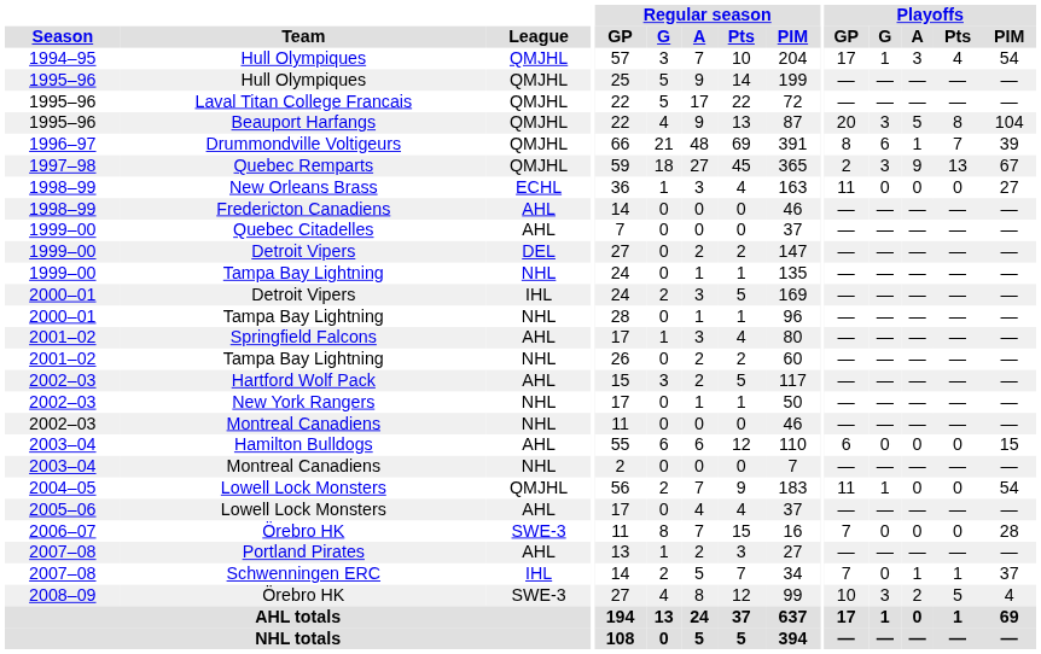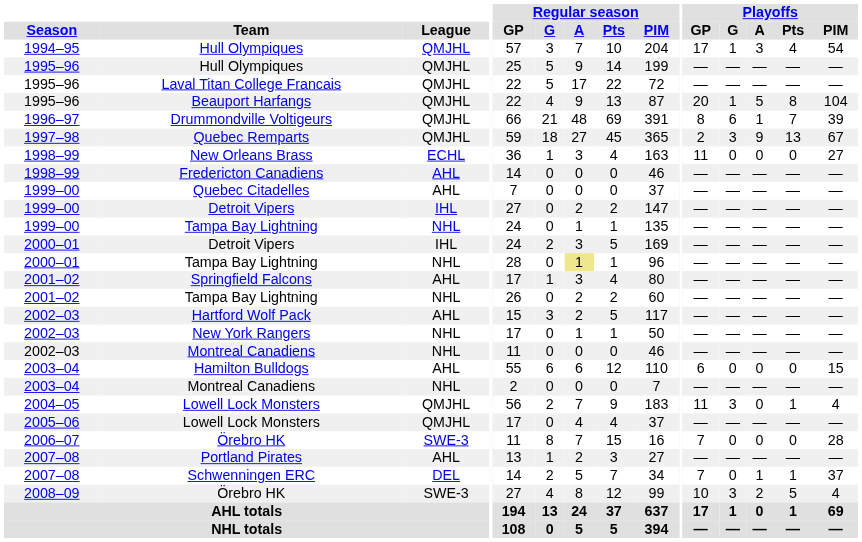 <table border="0" cellpadding="1" cellspacing="0" style="text-align:center; width:60em">
 <tr bgcolor="#e0e0e0">
 <th colspan="3" bgcolor="#ffffff"></th>
 <th rowspan="100" bgcolor="#ffffff"></th>
 <th colspan="5"><a href='#'>Regular season</a></th>
 <th rowspan="100" bgcolor="#ffffff"></th>
 <th colspan="5"><a href='#'>Playoffs</a></th>
 </tr>
 <tr bgcolor="#e0e0e0">
 <th><a href='#'>Season</a></th>
 <th>Team</th>
 <th>League</th>
 <th>GP</th>
 <th><a href='#'>G</a></th>
 <th><a href='#'>A</a></th>
 <th><a href='#'>Pts</a></th>
 <th><a href='#'>PIM</a></th>
 <th>GP</th>
 <th>G</th>
 <th>A</th>
 <th>Pts</th>
 <th>PIM</th>
 </tr>
 <tr>
 <td><a href='#'>1994–95</a></td>
 <td><a href='#'>Hull Olympiques</a></td>
 <td><a href='#'>QMJHL</a></td>
 <td>57</td>
 <td>3</td>
 <td>7</td>
 <td>10</td>
 <td>204</td>
 <td>17</td>
 <td>1</td>
 <td>3</td>
 <td>4</td>
 <td>54</td>
 </tr>
 <tr bgcolor="#f0f0f0">
 <td><a href='#'>1995–96</a></td>
 <td>Hull Olympiques</td>
 <td>QMJHL</td>
 <td>25</td>
 <td>5</td>
 <td>9</td>
 <td>14</td>
 <td>199</td>
 <td>—</td>
 <td>—</td>
 <td>—</td>
 <td>—</td>
 <td>—</td>
 </tr>
 <tr>
 <td>1995–96</td>
 <td><a href='#'>Laval Titan College Francais</a></td>
 <td>QMJHL</td>
 <td>22</td>
 <td>5</td>
 <td>17</td>
 <td>22</td>
 <td>72</td>
 <td>—</td>
 <td>—</td>
 <td>—</td>
 <td>—</td>
 <td>—</td>
 </tr>
 <tr bgcolor="#f0f0f0">
 <td>1995–96</td>
 <td><a href='#'>Beauport Harfangs</a></td>
 <td>QMJHL</td>
 <td>22</td>
 <td>4</td>
 <td>9</td>
 <td>13</td>
 <td>87</td>
 <td>20</td>
-<td>3</td>
+<td>1</td>
 <td>5</td>
 <td>8</td>
 <td>104</td>
 </tr>
 <tr>
 <td><a href='#'>1996–97</a></td>
 <td><a href='#'>Drummondville Voltigeurs</a></td>
 <td>QMJHL</td>
 <td>66</td>
 <td>21</td>
 <td>48</td>
 <td>69</td>
 <td>391</td>
 <td>8</td>
 <td>6</td>
 <td>1</td>
 <td>7</td>
 <td>39</td>
 </tr>
 <tr bgcolor="#f0f0f0">
 <td><a href='#'>1997–98</a></td>
 <td><a href='#'>Quebec Remparts</a></td>
 <td>QMJHL</td>
 <td>59</td>
 <td>18</td>
 <td>27</td>
 <td>45</td>
 <td>365</td>
 <td>2</td>
 <td>3</td>
 <td>9</td>
 <td>13</td>
 <td>67</td>
 </tr>
 <tr>
 <td><a href='#'>1998–99</a></td>
 <td><a href='#'>New Orleans Brass</a></td>
 <td><a href='#'>ECHL</a></td>
 <td>36</td>
 <td>1</td>
 <td>3</td>
 <td>4</td>
 <td>163</td>
 <td>11</td>
 <td>0</td>
 <td>0</td>
 <td>0</td>
 <td>27</td>
 </tr>
 <tr bgcolor="#f0f0f0">
 <td><a href='#'>1998–99</a></td>
 <td><a href='#'>Fredericton Canadiens</a></td>
 <td><a href='#'>AHL</a></td>
 <td>14</td>
 <td>0</td>
 <td>0</td>
 <td>0</td>
 <td>46</td>
 <td>—</td>
 <td>—</td>
 <td>—</td>
 <td>—</td>
 <td>—</td>
 </tr>
 <tr>
 <td><a href='#'>1999–00</a></td>
 <td><a href='#'>Quebec Citadelles</a></td>
 <td>AHL</td>
 <td>7</td>
 <td>0</td>
 <td>0</td>
 <td>0</td>
 <td>37</td>
 <td>—</td>
 <td>—</td>
 <td>—</td>
 <td>—</td>
 <td>—</td>
 </tr>
 <tr bgcolor="#f0f0f0">
 <td><a href='#'>1999–00</a></td>
 <td><a href='#'>Detroit Vipers</a></td>
-<td><a href='#'>DEL</a></td>
+<td><a href='#'>IHL</a></td>
 <td>27</td>
 <td>0</td>
 <td>2</td>
 <td>2</td>
 <td>147</td>
 <td>—</td>
 <td>—</td>
 <td>—</td>
 <td>—</td>
 <td>—</td>
 </tr>
 <tr>
 <td><a href='#'>1999–00</a></td>
 <td><a href='#'>Tampa Bay Lightning</a></td>
 <td><a href='#'>NHL</a></td>
 <td>24</td>
 <td>0</td>
 <td>1</td>
 <td>1</td>
 <td>135</td>
 <td>—</td>
 <td>—</td>
 <td>—</td>
 <td>—</td>
 <td>—</td>
 </tr>
 <tr bgcolor="#f0f0f0">
 <td><a href='#'>2000–01</a></td>
 <td>Detroit Vipers</td>
 <td>IHL</td>
 <td>24</td>
 <td>2</td>
 <td>3</td>
 <td>5</td>
 <td>169</td>
 <td>—</td>
 <td>—</td>
 <td>—</td>
 <td>—</td>
 <td>—</td>
 </tr>
 <tr>
 <td><a href='#'>2000–01</a></td>
 <td>Tampa Bay Lightning</td>
 <td>NHL</td>
 <td>28</td>
 <td>0</td>
-<td>1</td>
+<td style="background: khaki;">1</td>
 <td>1</td>
 <td>96</td>
 <td>—</td>
 <td>—</td>
 <td>—</td>
 <td>—</td>
 <td>—</td>
 </tr>
 <tr bgcolor="#f0f0f0">
 <td><a href='#'>2001–02</a></td>
 <td><a href='#'>Springfield Falcons</a></td>
 <td>AHL</td>
 <td>17</td>
 <td>1</td>
 <td>3</td>
 <td>4</td>
 <td>80</td>
 <td>—</td>
 <td>—</td>
 <td>—</td>
 <td>—</td>
 <td>—</td>
 </tr>
 <tr>
 <td><a href='#'>2001–02</a></td>
 <td>Tampa Bay Lightning</td>
 <td>NHL</td>
 <td>26</td>
 <td>0</td>
 <td>2</td>
 <td>2</td>
 <td>60</td>
 <td>—</td>
 <td>—</td>
 <td>—</td>
 <td>—</td>
 <td>—</td>
 </tr>
 <tr bgcolor="#f0f0f0">
 <td><a href='#'>2002–03</a></td>
 <td><a href='#'>Hartford Wolf Pack</a></td>
 <td>AHL</td>
 <td>15</td>
 <td>3</td>
 <td>2</td>
 <td>5</td>
 <td>117</td>
 <td>—</td>
 <td>—</td>
 <td>—</td>
 <td>—</td>
 <td>—</td>
 </tr>
 <tr>
 <td><a href='#'>2002–03</a></td>
 <td><a href='#'>New York Rangers</a></td>
 <td>NHL</td>
 <td>17</td>
 <td>0</td>
 <td>1</td>
 <td>1</td>
 <td>50</td>
 <td>—</td>
 <td>—</td>
 <td>—</td>
 <td>—</td>
 <td>—</td>
 </tr>
 <tr bgcolor="#f0f0f0">
 <td>2002–03</td>
 <td><a href='#'>Montreal Canadiens</a></td>
 <td>NHL</td>
 <td>11</td>
 <td>0</td>
 <td>0</td>
 <td>0</td>
 <td>46</td>
 <td>—</td>
 <td>—</td>
 <td>—</td>
 <td>—</td>
 <td>—</td>
 </tr>
 <tr>
 <td><a href='#'>2003–04</a></td>
 <td><a href='#'>Hamilton Bulldogs</a></td>
 <td>AHL</td>
 <td>55</td>
 <td>6</td>
 <td>6</td>
 <td>12</td>
 <td>110</td>
 <td>6</td>
 <td>0</td>
 <td>0</td>
 <td>0</td>
 <td>15</td>
 </tr>
 <tr bgcolor="#f0f0f0">
 <td><a href='#'>2003–04</a></td>
 <td>Montreal Canadiens</td>
 <td>NHL</td>
 <td>2</td>
 <td>0</td>
 <td>0</td>
 <td>0</td>
 <td>7</td>
 <td>—</td>
 <td>—</td>
 <td>—</td>
 <td>—</td>
 <td>—</td>
 </tr>
 <tr>
 <td><a href='#'>2004–05</a></td>
 <td><a href='#'>Lowell Lock Monsters</a></td>
 <td>QMJHL</td>
 <td>56</td>
 <td>2</td>
 <td>7</td>
 <td>9</td>
 <td>183</td>
 <td>11</td>
+<td>3</td>
+<td>0</td>
 <td>1</td>
-<td>0</td>
-<td>0</td>
-<td>54</td>
+<td>4</td>
 </tr>
 <tr bgcolor="#f0f0f0">
 <td><a href='#'>2005–06</a></td>
 <td>Lowell Lock Monsters</td>
-<td>AHL</td>
+<td>QMJHL</td>
 <td>17</td>
 <td>0</td>
 <td>4</td>
 <td>4</td>
 <td>37</td>
 <td>—</td>
 <td>—</td>
 <td>—</td>
 <td>—</td>
 <td>—</td>
 </tr>
 <tr>
 <td><a href='#'>2006–07</a></td>
 <td><a href='#'>Örebro HK</a></td>
 <td><a href='#'>SWE-3</a></td>
 <td>11</td>
 <td>8</td>
 <td>7</td>
 <td>15</td>
 <td>16</td>
 <td>7</td>
 <td>0</td>
 <td>0</td>
 <td>0</td>
 <td>28</td>
 </tr>
 <tr bgcolor="#f0f0f0">
 <td><a href='#'>2007–08</a></td>
 <td><a href='#'>Portland Pirates</a></td>
 <td>AHL</td>
 <td>13</td>
 <td>1</td>
 <td>2</td>
 <td>3</td>
 <td>27</td>
 <td>—</td>
 <td>—</td>
 <td>—</td>
 <td>—</td>
 <td>—</td>
 </tr>
 <tr>
 <td><a href='#'>2007–08</a></td>
 <td><a href='#'>Schwenningen ERC</a></td>
-<td><a href='#'>IHL</a></td>
+<td><a href='#'>DEL</a></td>
 <td>14</td>
 <td>2</td>
 <td>5</td>
 <td>7</td>
 <td>34</td>
 <td>7</td>
 <td>0</td>
 <td>1</td>
 <td>1</td>
 <td>37</td>
 </tr>
 <tr bgcolor="#f0f0f0">
 <td><a href='#'>2008–09</a></td>
 <td>Örebro HK</td>
 <td>SWE-3</td>
 <td>27</td>
 <td>4</td>
 <td>8</td>
 <td>12</td>
 <td>99</td>
 <td>10</td>
 <td>3</td>
 <td>2</td>
 <td>5</td>
 <td>4</td>
 </tr>
 <tr bgcolor="#e0e0e0">
 <th colspan="3">AHL totals</th>
 <th>194</th>
 <th>13</th>
 <th>24</th>
 <th>37</th>
 <th>637</th>
 <th>17</th>
 <th>1</th>
 <th>0</th>
 <th>1</th>
 <th>69</th>
 </tr>
 <tr bgcolor="#e0e0e0">
 <th colspan="3">NHL totals</th>
 <th>108</th>
 <th>0</th>
 <th>5</th>
 <th>5</th>
 <th>394</th>
 <th>—</th>
 <th>—</th>
 <th>—</th>
 <th>—</th>
 <th>—</th>
 </tr>
 </table>
